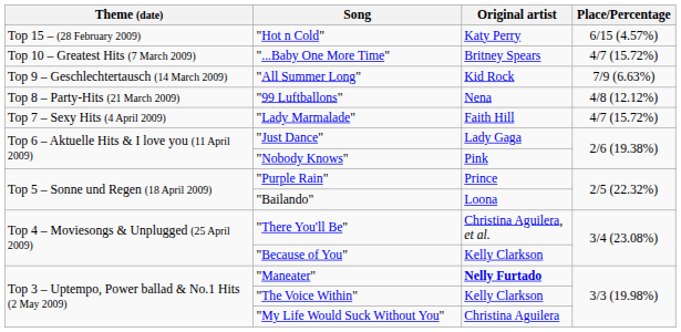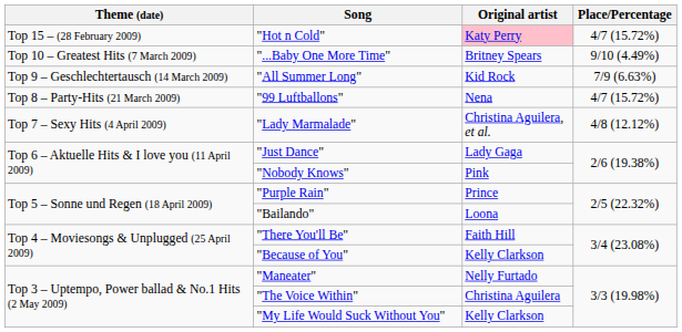 <table class="wikitable">
 <tr>
 <th width=300px>Theme <small>(date)</small></th>
 <th width=250px>Song</th>
 <th width=130px>Original artist</th>
 <th width=120px>Place/Percentage</th>
 </tr>
 <tr>
 <td>Top 15 – <small>(28 February 2009)</small></td>
 <td>"<a href='#'>Hot n Cold</a>"</td>
-<td><a href='#'>Katy Perry</a></td>
-<td style="text-align:center;">6/15 (4.57%)</td>
+<td style="background: pink;"><a href='#'>Katy Perry</a></td>
+<td style="text-align:center;">4/7 (15.72%)</td>
 </tr>
 <tr>
 <td>Top 10 – Greatest Hits <small>(7 March 2009)</small></td>
 <td>"<a href='#'>...Baby One More Time</a>"</td>
 <td><a href='#'>Britney Spears</a></td>
-<td style="text-align:center;">4/7 (15.72%)</td>
+<td style="text-align:center;">9/10 (4.49%)</td>
 </tr>
 <tr>
 <td>Top 9 – Geschlechtertausch <small>(14 March 2009)</small></td>
 <td>"<a href='#'>All Summer Long</a>"</td>
 <td><a href='#'>Kid Rock</a></td>
 <td style="text-align:center;">7/9 (6.63%)</td>
 </tr>
 <tr>
 <td>Top 8 – Party-Hits <small>(21 March 2009)</small></td>
 <td>"<a href='#'>99 Luftballons</a>"</td>
 <td><a href='#'>Nena</a></td>
-<td style="text-align:center;">4/8 (12.12%)</td>
+<td style="text-align:center;">4/7 (15.72%)</td>
 </tr>
 <tr>
 <td>Top 7 – Sexy Hits <small>(4 April 2009)</small></td>
 <td>"<a href='#'>Lady Marmalade</a>"</td>
-<td><a href='#'>Faith Hill</a></td>
-<td style="text-align:center;">4/7 (15.72%)</td>
+<td><a href='#'>Christina Aguilera</a>, <em>et al.</em></td>
+<td style="text-align:center;">4/8 (12.12%)</td>
 </tr>
 <tr>
 <td rowspan="2">Top 6 – Aktuelle Hits & I love you <small>(11 April 2009)</small></td>
 <td>"<a href='#'>Just Dance</a>"</td>
 <td><a href='#'>Lady Gaga</a></td>
 <td style="text-align:center;" rowspan="2">2/6 (19.38%)</td>
 </tr>
 <tr>
 <td>"<a href='#'>Nobody Knows</a>"</td>
 <td><a href='#'>Pink</a></td>
 </tr>
 <tr>
 <td rowspan="2">Top 5 – Sonne und Regen <small>(18 April 2009)</small></td>
 <td>"<a href='#'>Purple Rain</a>"</td>
 <td><a href='#'>Prince</a></td>
 <td style="text-align:center;" rowspan="2">2/5 (22.32%)</td>
 </tr>
 <tr>
 <td>"Bailando"</td>
 <td><a href='#'>Loona</a></td>
 </tr>
 <tr>
 <td rowspan="2">Top 4 – Moviesongs & Unplugged <small>(25 April 2009)</small></td>
 <td>"<a href='#'>There You'll Be</a>"</td>
-<td><a href='#'>Christina Aguilera</a>, <em>et al.</em></td>
+<td><a href='#'>Faith Hill</a></td>
 <td style="text-align:center;" rowspan="2">3/4 (23.08%)</td>
 </tr>
 <tr>
 <td>"<a href='#'>Because of You</a>"</td>
 <td><a href='#'>Kelly Clarkson</a></td>
 </tr>
 <tr>
 <td rowspan="3">Top 3 – Uptempo, Power ballad & No.1 Hits <small>(2 May 2009)</small></td>
 <td>"<a href='#'>Maneater</a>"</td>
-<td><strong><a href='#'>Nelly Furtado</a></strong></td>
+<td><a href='#'>Nelly Furtado</a></td>
 <td style="text-align:center;" rowspan="3">3/3 (19.98%)</td>
 </tr>
 <tr>
 <td>"<a href='#'>The Voice Within</a>"</td>
-<td><a href='#'>Kelly Clarkson</a></td>
+<td><a href='#'>Christina Aguilera</a></td>
 </tr>
 <tr>
 <td>"<a href='#'>My Life Would Suck Without You</a>"</td>
-<td><a href='#'>Christina Aguilera</a></td>
+<td><a href='#'>Kelly Clarkson</a></td>
 </tr>
 </table>
